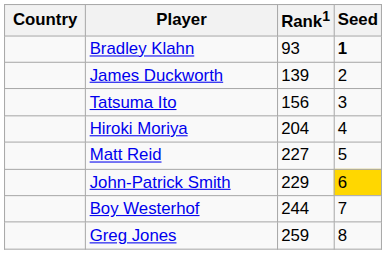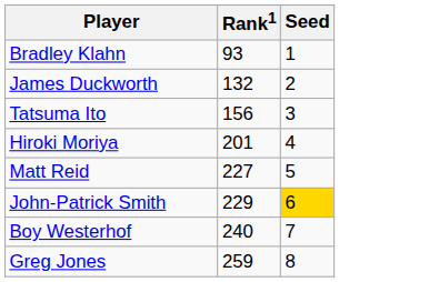 <table class="sortable wikitable">
 <tr>
-<th width="70">Country</th>
 <th width="175">Player</th>
 <th>Rank<sup>1</sup></th>
 <th>Seed</th>
 </tr>
 <tr>
-<td></td>
 <td><a href='#'>Bradley Klahn</a></td>
 <td>93</td>
-<td><strong>1</strong></td>
+<td>1</td>
 </tr>
 <tr>
-<td></td>
 <td><a href='#'>James Duckworth</a></td>
-<td>139</td>
+<td>132</td>
 <td>2</td>
 </tr>
 <tr>
-<td></td>
 <td><a href='#'>Tatsuma Ito</a></td>
 <td>156</td>
 <td>3</td>
 </tr>
 <tr>
-<td></td>
 <td><a href='#'>Hiroki Moriya</a></td>
-<td>204</td>
+<td>201</td>
 <td>4</td>
 </tr>
 <tr>
-<td></td>
 <td><a href='#'>Matt Reid</a></td>
 <td>227</td>
 <td>5</td>
 </tr>
 <tr>
-<td></td>
 <td><a href='#'>John-Patrick Smith</a></td>
 <td>229</td>
 <td style="background: gold;">6</td>
 </tr>
 <tr>
-<td></td>
 <td><a href='#'>Boy Westerhof</a></td>
-<td>244</td>
+<td>240</td>
 <td>7</td>
 </tr>
 <tr>
-<td></td>
 <td><a href='#'>Greg Jones</a></td>
 <td>259</td>
 <td>8</td>
 </tr>
 </table>
